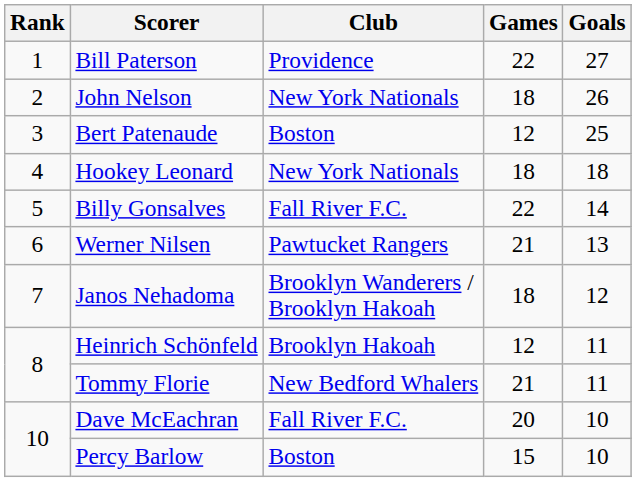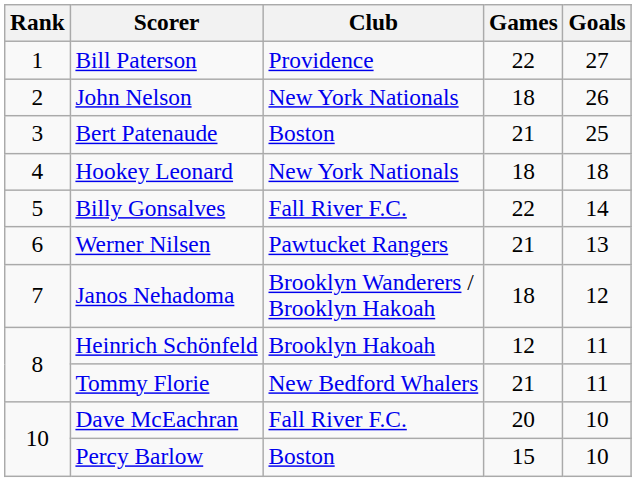 <table class="wikitable">
 <tr>
 <th>Rank</th>
 <th>Scorer</th>
 <th>Club</th>
 <th>Games</th>
 <th>Goals</th>
 </tr>
 <tr>
 <td align=center>1</td>
 <td><a href='#'>Bill Paterson</a></td>
 <td><a href='#'>Providence</a></td>
 <td align=center>22</td>
 <td align=center>27</td>
 </tr>
 <tr>
 <td align=center>2</td>
 <td><a href='#'>John Nelson</a></td>
 <td><a href='#'>New York Nationals</a></td>
 <td align=center>18</td>
 <td align=center>26</td>
 </tr>
 <tr>
 <td align=center>3</td>
 <td><a href='#'>Bert Patenaude</a></td>
 <td><a href='#'>Boston</a></td>
-<td align=center>12</td>
+<td align=center>21</td>
 <td align=center>25</td>
 </tr>
 <tr>
 <td align=center>4</td>
 <td><a href='#'>Hookey Leonard</a></td>
 <td><a href='#'>New York Nationals</a></td>
 <td align=center>18</td>
 <td align=center>18</td>
 </tr>
 <tr>
 <td align=center>5</td>
 <td><a href='#'>Billy Gonsalves</a></td>
 <td><a href='#'>Fall River F.C.</a></td>
 <td align=center>22</td>
 <td align=center>14</td>
 </tr>
 <tr>
 <td align=center>6</td>
 <td><a href='#'>Werner Nilsen</a></td>
 <td><a href='#'>Pawtucket Rangers</a></td>
 <td align=center>21</td>
 <td align=center>13</td>
 </tr>
 <tr>
 <td align=center>7</td>
 <td><a href='#'>Janos Nehadoma</a></td>
 <td><a href='#'>Brooklyn Wanderers</a> /<br><a href='#'>Brooklyn Hakoah</a></td>
 <td align=center>18</td>
 <td align=center>12</td>
 </tr>
 <tr>
 <td rowspan="2" align=center>8</td>
 <td><a href='#'>Heinrich Schönfeld</a></td>
 <td><a href='#'>Brooklyn Hakoah</a></td>
 <td align=center>12</td>
 <td align=center>11</td>
 </tr>
 <tr>
 <td><a href='#'>Tommy Florie</a></td>
 <td><a href='#'>New Bedford Whalers</a></td>
 <td align=center>21</td>
 <td align=center>11</td>
 </tr>
 <tr>
 <td rowspan="2" align=center>10</td>
 <td><a href='#'>Dave McEachran</a></td>
 <td><a href='#'>Fall River F.C.</a></td>
 <td align=center>20</td>
 <td align=center>10</td>
 </tr>
 <tr>
 <td><a href='#'>Percy Barlow</a></td>
 <td><a href='#'>Boston</a></td>
 <td align=center>15</td>
 <td align=center>10</td>
 </tr>
 </table>
